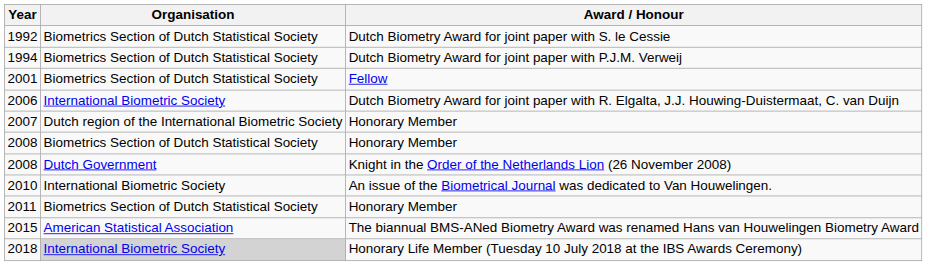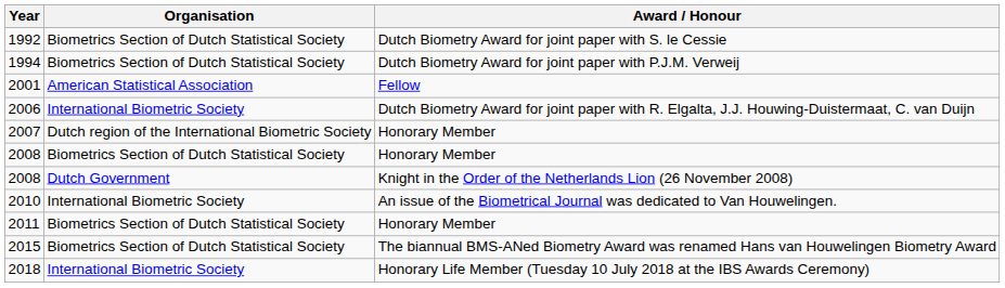 <table class="wikitable sortable">
 <tr>
 <th>Year</th>
 <th>Organisation</th>
 <th>Award / Honour</th>
 </tr>
 <tr>
 <td>1992</td>
 <td>Biometrics Section of Dutch Statistical Society</td>
 <td>Dutch Biometry Award for joint paper with S. le Cessie</td>
 </tr>
 <tr>
 <td>1994</td>
 <td>Biometrics Section of Dutch Statistical Society</td>
 <td>Dutch Biometry Award for joint paper with P.J.M. Verweij</td>
 </tr>
 <tr>
 <td>2001</td>
-<td>Biometrics Section of Dutch Statistical Society</td>
+<td><a href='#'>American Statistical Association</a></td>
 <td><a href='#'>Fellow</a></td>
 </tr>
 <tr>
 <td>2006</td>
 <td><a href='#'>International Biometric Society</a></td>
 <td>Dutch Biometry Award for joint paper with R. Elgalta, J.J. Houwing-Duistermaat, C. van Duijn</td>
 </tr>
 <tr>
 <td>2007</td>
 <td>Dutch region of the International Biometric Society</td>
 <td>Honorary Member</td>
 </tr>
 <tr>
 <td>2008</td>
 <td>Biometrics Section of Dutch Statistical Society</td>
 <td>Honorary Member</td>
 </tr>
 <tr>
 <td>2008</td>
 <td><a href='#'>Dutch Government</a></td>
 <td>Knight in the <a href='#'>Order of the Netherlands Lion</a> (26 November 2008)</td>
 </tr>
 <tr>
 <td>2010</td>
 <td>International Biometric Society</td>
 <td>An issue of the <a href='#'>Biometrical Journal</a> was dedicated to Van Houwelingen.</td>
 </tr>
 <tr>
 <td>2011</td>
 <td>Biometrics Section of Dutch Statistical Society</td>
 <td>Honorary Member </td>
 </tr>
 <tr>
 <td>2015</td>
-<td><a href='#'>American Statistical Association</a></td>
+<td>Biometrics Section of Dutch Statistical Society</td>
 <td>The biannual BMS-ANed Biometry Award was renamed Hans van Houwelingen Biometry Award</td>
 </tr>
 <tr>
 <td>2018</td>
-<td style="background: lightgrey;"><a href='#'>International Biometric Society</a></td>
+<td><a href='#'>International Biometric Society</a></td>
 <td>Honorary Life Member (Tuesday 10 July 2018 at the IBS Awards Ceremony)</td>
 </tr>
 </table>
